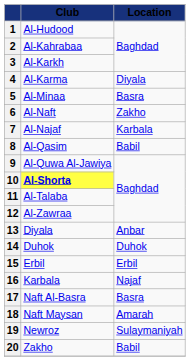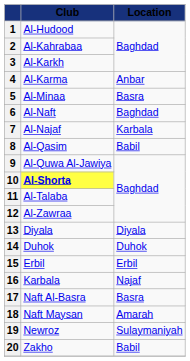 <table class="wikitable sortable" style="text-align:left">
 <tr>
 <th style="background:#17317c;"></th>
 <th style="background:#17317c;"><span>Club</span></th>
 <th style="background:#17317c;"><span>Location</span></th>
 </tr>
 <tr>
 <th>1</th>
 <td><a href='#'>Al-Hudood</a></td>
 <td rowspan="3"><a href='#'>Baghdad</a></td>
 </tr>
 <tr>
 <th>2</th>
 <td><a href='#'>Al-Kahrabaa</a></td>
 </tr>
 <tr>
 <th>3</th>
 <td><a href='#'>Al-Karkh</a></td>
 </tr>
 <tr>
 <th>4</th>
 <td><a href='#'>Al-Karma</a></td>
-<td><a href='#'>Diyala</a></td>
+<td><a href='#'>Anbar</a></td>
 </tr>
 <tr>
 <th>5</th>
 <td><a href='#'>Al-Minaa</a></td>
 <td><a href='#'>Basra</a></td>
 </tr>
 <tr>
 <th>6</th>
 <td><a href='#'>Al-Naft</a></td>
-<td><a href='#'>Zakho</a></td>
+<td><a href='#'>Baghdad</a></td>
 </tr>
 <tr>
 <th>7</th>
 <td><a href='#'>Al-Najaf</a></td>
 <td><a href='#'>Karbala</a></td>
 </tr>
 <tr>
 <th>8</th>
 <td><a href='#'>Al-Qasim</a></td>
 <td><a href='#'>Babil</a></td>
 </tr>
 <tr>
 <th>9</th>
 <td><a href='#'>Al-Quwa Al-Jawiya</a></td>
 <td rowspan="4"><a href='#'>Baghdad</a></td>
 </tr>
 <tr>
 <th>10</th>
 <td bgcolor=#ffff44><strong><a href='#'>Al-Shorta</a></strong></td>
 </tr>
 <tr>
 <th>11</th>
 <td><a href='#'>Al-Talaba</a></td>
 </tr>
 <tr>
 <th>12</th>
 <td><a href='#'>Al-Zawraa</a></td>
 </tr>
 <tr>
 <th>13</th>
 <td><a href='#'>Diyala</a></td>
-<td><a href='#'>Anbar</a></td>
+<td><a href='#'>Diyala</a></td>
 </tr>
 <tr>
 <th>14</th>
 <td><a href='#'>Duhok</a></td>
 <td><a href='#'>Duhok</a></td>
 </tr>
 <tr>
 <th>15</th>
 <td><a href='#'>Erbil</a></td>
 <td><a href='#'>Erbil</a></td>
 </tr>
 <tr>
 <th>16</th>
 <td><a href='#'>Karbala</a></td>
 <td><a href='#'>Najaf</a></td>
 </tr>
 <tr>
 <th>17</th>
 <td><a href='#'>Naft Al-Basra</a></td>
 <td><a href='#'>Basra</a></td>
 </tr>
 <tr>
 <th>18</th>
 <td><a href='#'>Naft Maysan</a></td>
 <td><a href='#'>Amarah</a></td>
 </tr>
 <tr>
 <th>19</th>
 <td><a href='#'>Newroz</a></td>
 <td><a href='#'>Sulaymaniyah</a></td>
 </tr>
 <tr>
 <th>20</th>
 <td><a href='#'>Zakho</a></td>
 <td><a href='#'>Babil</a></td>
 </tr>
 <tr>
 </tr>
 </table>
